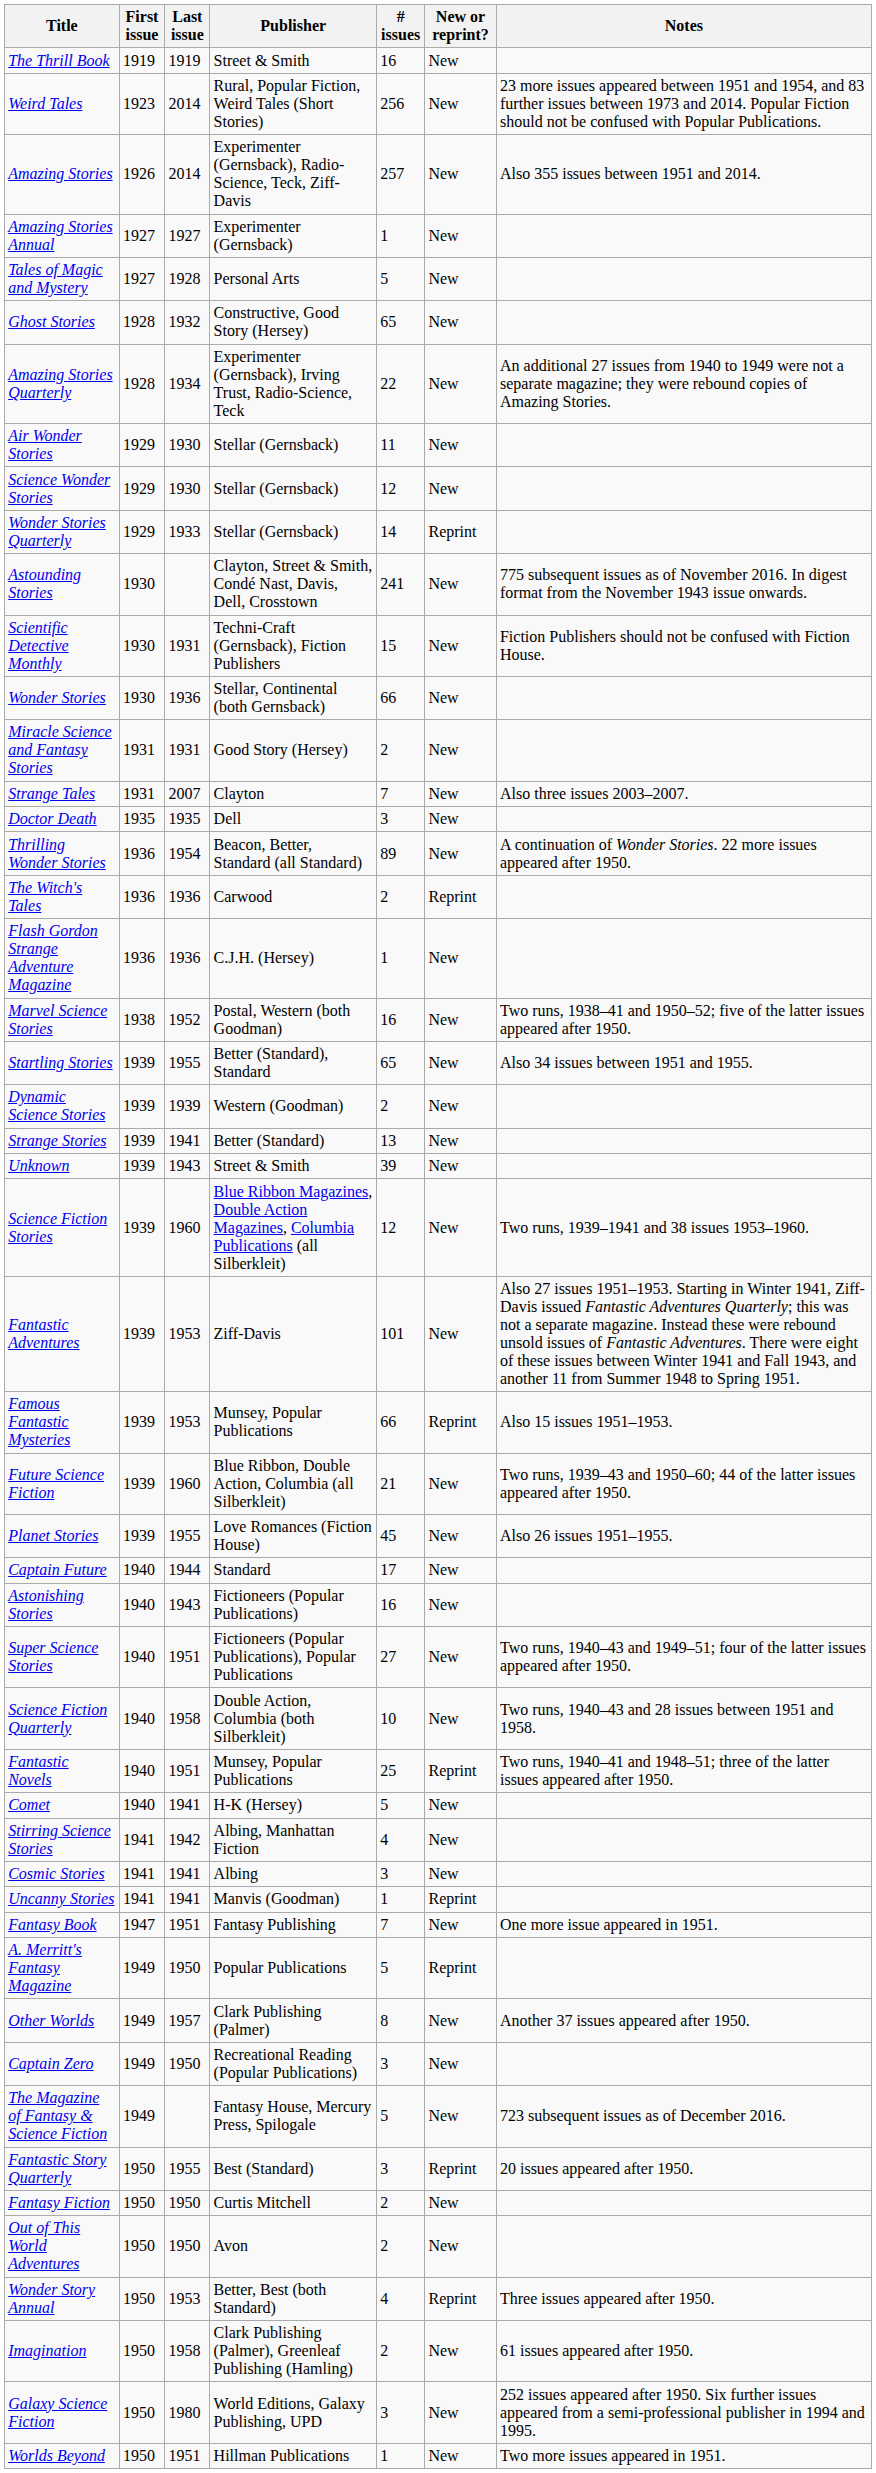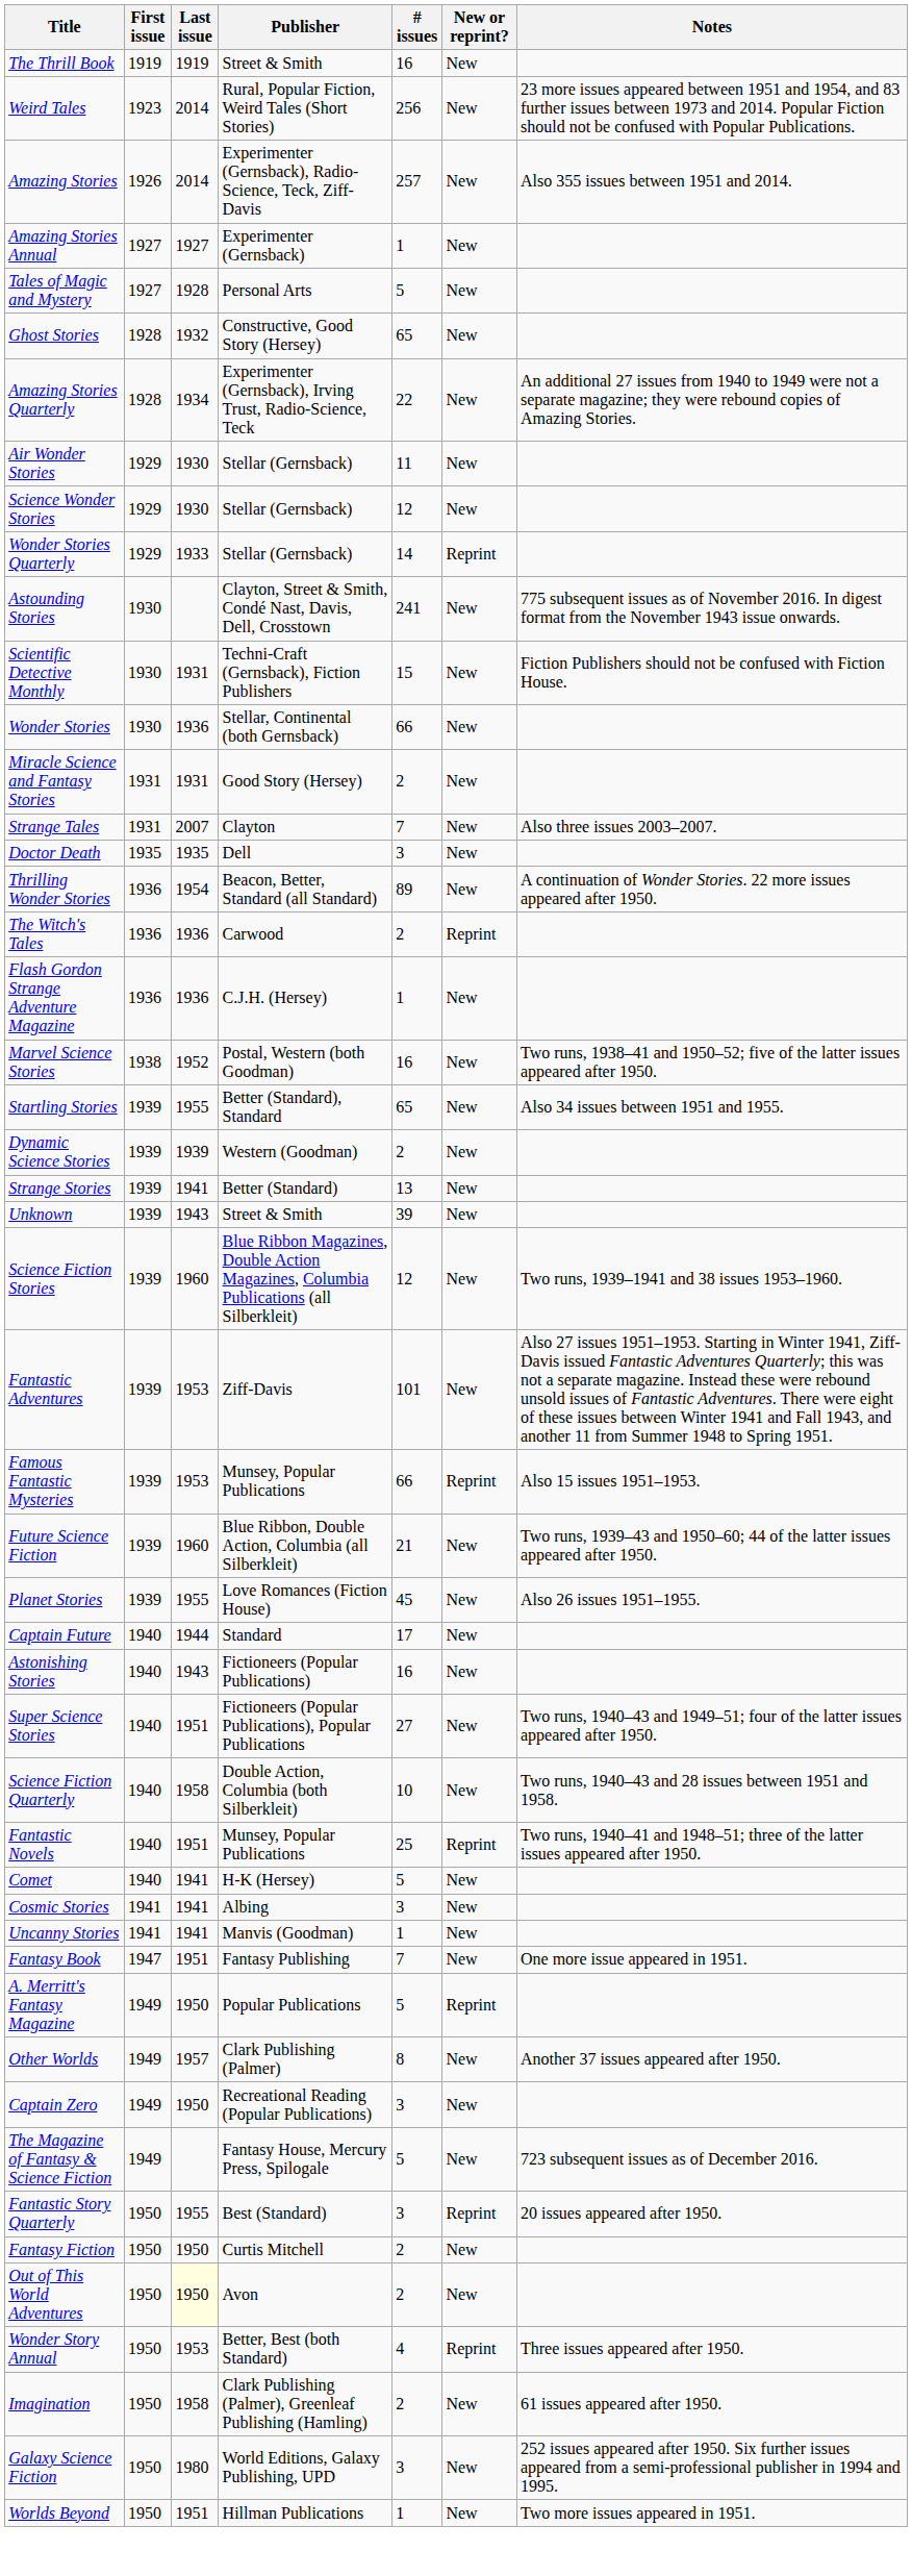 <table class="wikitable sortable ">
 <tr>
 <th>Title</th>
 <th>First issue</th>
 <th>Last issue</th>
 <th>Publisher</th>
 <th># issues</th>
 <th>New or reprint?</th>
 <th>Notes</th>
 </tr>
 <tr>
 <td><em><a href='#'>The Thrill Book</a></em></td>
 <td>1919</td>
 <td>1919</td>
 <td>Street & Smith</td>
 <td>16</td>
 <td>New</td>
 <td></td>
 </tr>
 <tr>
 <td><em><a href='#'>Weird Tales</a></em></td>
 <td>1923</td>
 <td>2014</td>
 <td>Rural, Popular Fiction, Weird Tales (Short Stories)</td>
 <td>256</td>
 <td>New</td>
 <td>23 more issues appeared between 1951 and 1954, and 83 further issues between 1973 and 2014.  Popular Fiction should not be confused with Popular Publications.</td>
 </tr>
 <tr>
 <td><em><a href='#'>Amazing Stories</a></em></td>
 <td>1926</td>
 <td>2014</td>
 <td>Experimenter (Gernsback), Radio-Science, Teck, Ziff-Davis</td>
 <td>257</td>
 <td>New</td>
 <td>Also 355 issues between 1951 and 2014.</td>
 </tr>
 <tr>
 <td><em><a href='#'>Amazing Stories Annual</a></em></td>
 <td>1927</td>
 <td>1927</td>
 <td>Experimenter (Gernsback)</td>
 <td>1</td>
 <td>New</td>
 <td></td>
 </tr>
 <tr>
 <td><a href='#'><em>Tales of Magic and Mystery</em></a></td>
 <td>1927</td>
 <td>1928</td>
 <td>Personal Arts</td>
 <td>5</td>
 <td>New</td>
 <td></td>
 </tr>
 <tr>
 <td><a href='#'><em>Ghost Stories</em></a></td>
 <td>1928</td>
 <td>1932</td>
 <td>Constructive, Good Story (Hersey)</td>
 <td>65</td>
 <td>New</td>
 <td></td>
 </tr>
 <tr>
 <td><em><a href='#'>Amazing Stories Quarterly</a></em></td>
 <td>1928</td>
 <td>1934</td>
 <td>Experimenter (Gernsback), Irving Trust, Radio-Science, Teck</td>
 <td>22</td>
 <td>New</td>
 <td>An additional 27 issues from 1940 to 1949 were not a separate magazine; they were rebound copies of Amazing Stories.</td>
 </tr>
 <tr>
 <td><em><a href='#'>Air Wonder Stories</a></em></td>
 <td>1929</td>
 <td>1930</td>
 <td>Stellar (Gernsback)</td>
 <td>11</td>
 <td>New</td>
 <td></td>
 </tr>
 <tr>
 <td><em><a href='#'>Science Wonder Stories</a></em></td>
 <td>1929</td>
 <td>1930</td>
 <td>Stellar (Gernsback)</td>
 <td>12</td>
 <td>New</td>
 <td></td>
 </tr>
 <tr>
 <td><em><a href='#'>Wonder Stories Quarterly</a></em></td>
 <td>1929</td>
 <td>1933</td>
 <td>Stellar (Gernsback)</td>
 <td>14</td>
 <td>Reprint</td>
 <td></td>
 </tr>
 <tr>
 <td><em><a href='#'>Astounding Stories</a></em></td>
 <td>1930</td>
 <td></td>
 <td>Clayton, Street & Smith, Condé Nast, Davis, Dell, Crosstown</td>
 <td>241</td>
 <td>New</td>
 <td>775 subsequent issues as of November 2016.  In digest format from the November 1943 issue onwards.</td>
 </tr>
 <tr>
 <td><em><a href='#'>Scientific Detective Monthly</a></em></td>
 <td>1930</td>
 <td>1931</td>
 <td>Techni-Craft (Gernsback), Fiction Publishers</td>
 <td>15</td>
 <td>New</td>
 <td>Fiction Publishers should not be confused with Fiction House.</td>
 </tr>
 <tr>
 <td><em><a href='#'>Wonder Stories</a></em></td>
 <td>1930</td>
 <td>1936</td>
 <td>Stellar, Continental (both Gernsback)</td>
 <td>66</td>
 <td>New</td>
 <td></td>
 </tr>
 <tr>
 <td><em><a href='#'>Miracle Science and Fantasy Stories</a></em></td>
 <td>1931</td>
 <td>1931</td>
 <td>Good Story (Hersey)</td>
 <td>2</td>
 <td>New</td>
 <td></td>
 </tr>
 <tr>
 <td><a href='#'><em>Strange Tales</em></a></td>
 <td>1931</td>
 <td>2007</td>
 <td>Clayton</td>
 <td>7</td>
 <td>New</td>
 <td>Also three issues 2003–2007.</td>
 </tr>
 <tr>
 <td><a href='#'><em>Doctor Death</em></a></td>
 <td>1935</td>
 <td>1935</td>
 <td>Dell</td>
 <td>3</td>
 <td>New</td>
 <td></td>
 </tr>
 <tr>
 <td><a href='#'><em>Thrilling Wonder Stories</em></a></td>
 <td>1936</td>
 <td>1954</td>
 <td>Beacon, Better, Standard (all Standard)</td>
 <td>89</td>
 <td>New</td>
 <td>A continuation of <em>Wonder Stories</em>.  22 more issues appeared after 1950.</td>
 </tr>
 <tr>
 <td><em><a href='#'>The Witch's Tales</a></em></td>
 <td>1936</td>
 <td>1936</td>
 <td>Carwood</td>
 <td>2</td>
 <td>Reprint</td>
 <td></td>
 </tr>
 <tr>
 <td><em><a href='#'>Flash Gordon Strange Adventure Magazine</a></em></td>
 <td>1936</td>
 <td>1936</td>
 <td>C.J.H. (Hersey)</td>
 <td>1</td>
 <td>New</td>
 <td></td>
 </tr>
 <tr>
 <td><em><a href='#'>Marvel Science Stories</a></em></td>
 <td>1938</td>
 <td>1952</td>
 <td>Postal, Western (both Goodman)</td>
 <td>16</td>
 <td>New</td>
 <td>Two runs, 1938–41 and 1950–52; five of the latter issues appeared after 1950.</td>
 </tr>
 <tr>
 <td><em><a href='#'>Startling Stories</a></em></td>
 <td>1939</td>
 <td>1955</td>
 <td>Better (Standard), Standard</td>
 <td>65</td>
 <td>New</td>
 <td>Also 34 issues between 1951 and 1955.</td>
 </tr>
 <tr>
 <td><em><a href='#'>Dynamic Science Stories</a></em></td>
 <td>1939</td>
 <td>1939</td>
 <td>Western (Goodman)</td>
 <td>2</td>
 <td>New</td>
 <td></td>
 </tr>
 <tr>
 <td><em><a href='#'>Strange Stories</a></em></td>
 <td>1939</td>
 <td>1941</td>
 <td>Better (Standard)</td>
 <td>13</td>
 <td>New</td>
 <td></td>
 </tr>
 <tr>
 <td><a href='#'><em>Unknown</em></a></td>
 <td>1939</td>
 <td>1943</td>
 <td>Street & Smith</td>
 <td>39</td>
 <td>New</td>
 <td></td>
 </tr>
 <tr>
 <td><a href='#'><em>Science Fiction Stories</em></a></td>
 <td>1939</td>
 <td>1960</td>
 <td><a href='#'>Blue Ribbon Magazines</a>, <a href='#'>Double Action Magazines</a>, <a href='#'>Columbia Publications</a> (all Silberkleit)</td>
 <td>12</td>
 <td>New</td>
 <td>Two runs, 1939–1941 and 38 issues 1953–1960.</td>
 </tr>
 <tr>
 <td><em><a href='#'>Fantastic Adventures</a></em></td>
 <td>1939</td>
 <td>1953</td>
 <td>Ziff-Davis</td>
 <td>101</td>
 <td>New</td>
 <td>Also 27 issues 1951–1953.  Starting in Winter 1941, Ziff-Davis issued <em>Fantastic Adventures Quarterly</em>; this was not a separate magazine.  Instead these were rebound unsold issues of <em>Fantastic Adventures</em>.  There were eight of these issues between Winter 1941 and Fall 1943, and another 11 from Summer 1948 to Spring 1951.</td>
 </tr>
 <tr>
 <td><em><a href='#'>Famous Fantastic Mysteries</a></em></td>
 <td>1939</td>
 <td>1953</td>
 <td>Munsey, Popular Publications</td>
 <td>66</td>
 <td>Reprint</td>
 <td>Also 15 issues 1951–1953.</td>
 </tr>
 <tr>
 <td><a href='#'><em>Future Science Fiction</em></a></td>
 <td>1939</td>
 <td>1960</td>
 <td>Blue Ribbon, Double Action, Columbia (all Silberkleit)</td>
 <td>21</td>
 <td>New</td>
 <td>Two runs, 1939–43 and 1950–60; 44 of the latter issues appeared after 1950.</td>
 </tr>
 <tr>
 <td><em><a href='#'>Planet Stories</a></em></td>
 <td>1939</td>
 <td>1955</td>
 <td>Love Romances (Fiction House)</td>
 <td>45</td>
 <td>New</td>
 <td>Also 26 issues 1951–1955.</td>
 </tr>
 <tr>
 <td><a href='#'><em>Captain Future</em></a></td>
 <td>1940</td>
 <td>1944</td>
 <td>Standard</td>
 <td>17</td>
 <td>New</td>
 <td></td>
 </tr>
 <tr>
 <td><em><a href='#'>Astonishing Stories</a></em></td>
 <td>1940</td>
 <td>1943</td>
 <td>Fictioneers (Popular Publications)</td>
 <td>16</td>
 <td>New</td>
 <td></td>
 </tr>
 <tr>
 <td><em><a href='#'>Super Science Stories</a></em></td>
 <td>1940</td>
 <td>1951</td>
 <td>Fictioneers (Popular Publications), Popular Publications</td>
 <td>27</td>
 <td>New</td>
 <td>Two runs, 1940–43 and 1949–51; four of the latter issues appeared after 1950.</td>
 </tr>
 <tr>
 <td><em><a href='#'>Science Fiction Quarterly</a></em></td>
 <td>1940</td>
 <td>1958</td>
 <td>Double Action, Columbia (both Silberkleit)</td>
 <td>10</td>
 <td>New</td>
 <td>Two runs, 1940–43 and 28 issues between 1951 and 1958.</td>
 </tr>
 <tr>
 <td><em><a href='#'>Fantastic Novels</a></em></td>
 <td>1940</td>
 <td>1951</td>
 <td>Munsey, Popular Publications</td>
 <td>25</td>
 <td>Reprint</td>
 <td>Two runs, 1940–41 and 1948–51; three of the latter issues appeared after 1950.</td>
 </tr>
 <tr>
 <td><a href='#'><em>Comet</em></a></td>
 <td>1940</td>
 <td>1941</td>
 <td>H-K (Hersey)</td>
 <td>5</td>
 <td>New</td>
 <td></td>
 </tr>
 <tr>
-<td><em><a href='#'>Stirring Science Stories</a></em></td>
-<td>1941</td>
-<td>1942</td>
-<td>Albing, Manhattan Fiction</td>
-<td>4</td>
-<td>New</td>
-<td></td>
-</tr>
-<tr>
 <td><em><a href='#'>Cosmic Stories</a></em></td>
 <td>1941</td>
 <td>1941</td>
 <td>Albing</td>
 <td>3</td>
 <td>New</td>
 <td></td>
 </tr>
 <tr>
 <td><a href='#'><em>Uncanny Stories</em></a></td>
 <td>1941</td>
 <td>1941</td>
 <td>Manvis (Goodman)</td>
 <td>1</td>
-<td>Reprint</td>
+<td>New</td>
 <td></td>
 </tr>
 <tr>
 <td><a href='#'><em>Fantasy Book</em></a></td>
 <td>1947</td>
 <td>1951</td>
 <td>Fantasy Publishing</td>
 <td>7</td>
 <td>New</td>
 <td>One more issue appeared in 1951.</td>
 </tr>
 <tr>
 <td><em><a href='#'>A. Merritt's Fantasy Magazine</a></em></td>
 <td>1949</td>
 <td>1950</td>
 <td>Popular Publications</td>
 <td>5</td>
 <td>Reprint</td>
 <td></td>
 </tr>
 <tr>
 <td><a href='#'><em>Other Worlds</em></a></td>
 <td>1949</td>
 <td>1957</td>
 <td>Clark Publishing (Palmer)</td>
 <td>8</td>
 <td>New</td>
 <td>Another 37 issues appeared after 1950.</td>
 </tr>
 <tr>
 <td><em><a href='#'>Captain Zero</a></em></td>
 <td>1949</td>
 <td>1950</td>
 <td>Recreational Reading (Popular Publications)</td>
 <td>3</td>
 <td>New</td>
 <td></td>
 </tr>
 <tr>
 <td><em><a href='#'>The Magazine of Fantasy & Science Fiction</a></em></td>
 <td>1949</td>
 <td></td>
 <td>Fantasy House, Mercury Press, Spilogale</td>
 <td>5</td>
 <td>New</td>
 <td>723 subsequent issues as of December 2016.</td>
 </tr>
 <tr>
 <td><em><a href='#'>Fantastic Story Quarterly</a></em></td>
 <td>1950</td>
 <td>1955</td>
 <td>Best (Standard)</td>
 <td>3</td>
 <td>Reprint</td>
 <td>20 issues appeared after 1950.</td>
 </tr>
 <tr>
 <td><a href='#'><em>Fantasy Fiction</em></a></td>
 <td>1950</td>
 <td>1950</td>
 <td>Curtis Mitchell</td>
 <td>2</td>
 <td>New</td>
 <td></td>
 </tr>
 <tr>
 <td><em><a href='#'>Out of This World Adventures</a></em></td>
 <td>1950</td>
-<td>1950</td>
+<td style="background: lightyellow;">1950</td>
 <td>Avon</td>
 <td>2</td>
 <td>New</td>
 <td></td>
 </tr>
 <tr>
 <td><em><a href='#'>Wonder Story Annual</a></em></td>
 <td>1950</td>
 <td>1953</td>
 <td>Better, Best (both Standard)</td>
 <td>4</td>
 <td>Reprint</td>
 <td>Three issues appeared after 1950.</td>
 </tr>
 <tr>
 <td><em><a href='#'>Imagination</a></em></td>
 <td>1950</td>
 <td>1958</td>
 <td>Clark Publishing (Palmer), Greenleaf Publishing (Hamling)</td>
 <td>2</td>
 <td>New</td>
 <td>61 issues appeared after 1950.</td>
 </tr>
 <tr>
 <td><em><a href='#'>Galaxy Science Fiction</a></em></td>
 <td>1950</td>
 <td>1980</td>
 <td>World Editions, Galaxy Publishing, UPD</td>
 <td>3</td>
 <td>New</td>
 <td>252 issues appeared after 1950.  Six further issues appeared from a semi-professional publisher in 1994 and 1995.</td>
 </tr>
 <tr>
 <td><a href='#'><em>Worlds Beyond</em></a></td>
 <td>1950</td>
 <td>1951</td>
 <td>Hillman Publications</td>
 <td>1</td>
 <td>New</td>
 <td>Two more issues appeared in 1951.</td>
 </tr>
 </table>
